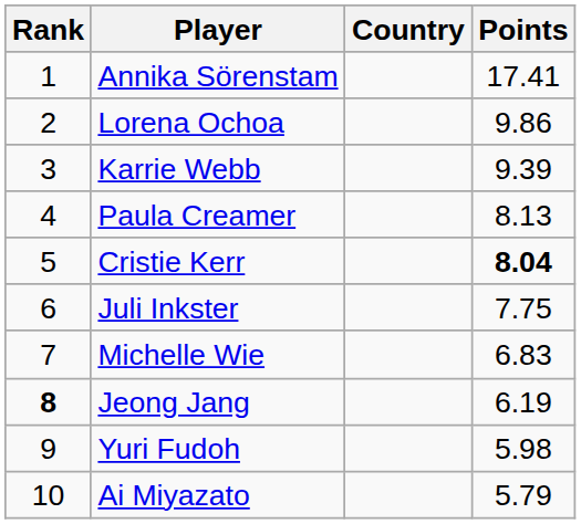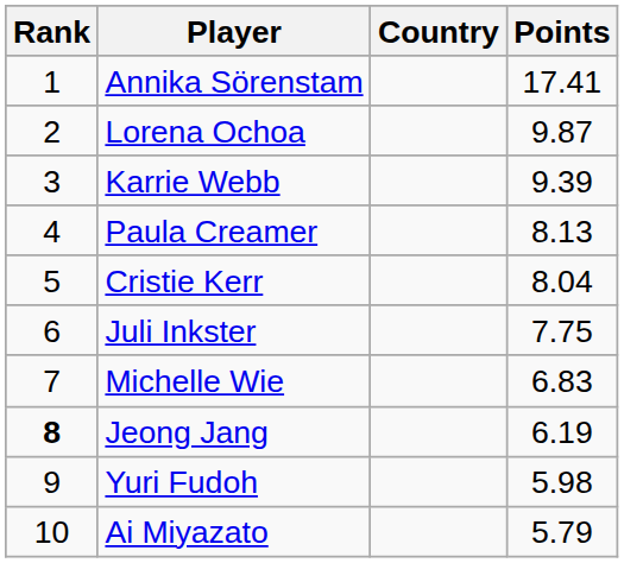 <table class="wikitable" style="font-size:95%;">
 <tr>
 <th>Rank</th>
 <th>Player</th>
 <th>Country</th>
 <th>Points</th>
 </tr>
 <tr>
 <td align=center>1</td>
 <td><a href='#'>Annika Sörenstam</a></td>
 <td></td>
 <td align=center>17.41</td>
 </tr>
 <tr>
 <td align=center>2</td>
 <td><a href='#'>Lorena Ochoa</a></td>
 <td></td>
-<td align=center>9.86</td>
+<td align=center>9.87</td>
 </tr>
 <tr>
 <td align=center>3</td>
 <td><a href='#'>Karrie Webb</a></td>
 <td></td>
 <td align=center>9.39</td>
 </tr>
 <tr>
 <td align=center>4</td>
 <td><a href='#'>Paula Creamer</a></td>
 <td></td>
 <td align=center>8.13</td>
 </tr>
 <tr>
 <td align=center>5</td>
 <td><a href='#'>Cristie Kerr</a></td>
 <td></td>
-<td align=center><strong>8.04</strong></td>
+<td align=center>8.04</td>
 </tr>
 <tr>
 <td align=center>6</td>
 <td><a href='#'>Juli Inkster</a></td>
 <td></td>
 <td align=center>7.75</td>
 </tr>
 <tr>
 <td align=center>7</td>
 <td><a href='#'>Michelle Wie</a></td>
 <td></td>
 <td align=center>6.83</td>
 </tr>
 <tr>
 <td align=center><strong>8</strong></td>
 <td><a href='#'>Jeong Jang</a></td>
 <td></td>
 <td align=center>6.19</td>
 </tr>
 <tr>
 <td align=center>9</td>
 <td><a href='#'>Yuri Fudoh</a></td>
 <td></td>
 <td align=center>5.98</td>
 </tr>
 <tr>
 <td align=center>10</td>
 <td><a href='#'>Ai Miyazato</a></td>
 <td></td>
 <td align=center>5.79</td>
 </tr>
 </table>
